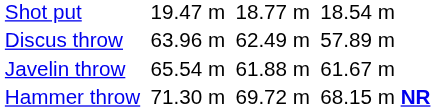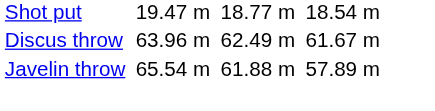 <table>
 <tr>
 <td><a href='#'>Shot put</a></td>
 <td></td>
 <td>19.47 m</td>
 <td></td>
 <td>18.77 m</td>
 <td></td>
 <td>18.54 m</td>
 </tr>
 <tr>
 <td><a href='#'>Discus throw</a></td>
 <td></td>
 <td>63.96 m</td>
 <td></td>
 <td>62.49 m</td>
 <td></td>
-<td>57.89 m</td>
+<td>61.67 m</td>
 </tr>
 <tr>
 <td><a href='#'>Javelin throw</a></td>
 <td></td>
 <td>65.54 m</td>
 <td></td>
 <td>61.88 m</td>
 <td></td>
-<td>61.67 m</td>
-</tr>
-<tr>
-<td><a href='#'>Hammer throw</a></td>
-<td></td>
-<td>71.30 m</td>
-<td></td>
-<td>69.72 m</td>
-<td></td>
-<td>68.15 m <strong><a href='#'>NR</a></strong></td>
+<td>57.89 m</td>
 </tr>
 </table>
